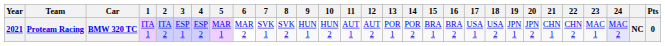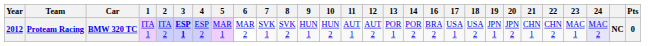 <table class="wikitable" style="text-align:center; font-size:85%">
 <tr>
 <th>Year</th>
 <th>Team</th>
 <th>Car</th>
 <th>1</th>
 <th>2</th>
 <th>3</th>
 <th>4</th>
 <th>5</th>
 <th>6</th>
 <th>7</th>
 <th>8</th>
 <th>9</th>
 <th>10</th>
 <th>11</th>
 <th>12</th>
 <th>13</th>
 <th>14</th>
-<th>15</th>
 <th>16</th>
 <th>17</th>
 <th>18</th>
 <th>19</th>
 <th>20</th>
 <th>21</th>
 <th>22</th>
 <th>23</th>
 <th>24</th>
 <th></th>
 <th>Pts</th>
 </tr>
 <tr>
-<th><a href='#'>2021</a></th>
+<th><a href='#'>2012</a></th>
 <th><a href='#'>Proteam Racing</a></th>
 <th><a href='#'>BMW 320 TC</a></th>
 <td style="background:#efcfff;"><a href='#'>ITA<br>1</a><br></td>
 <td style="background:#CFCFFF;"><a href='#'>ITA<br>2</a><br></td>
-<td style="background:#CFCFFF;"><a href='#'>ESP<br>1</a><br></td>
+<td style="background:#CFCFFF;"><strong><a href='#'>ESP<br>1</a><br></strong></td>
 <td style="background:#CFCFFF;"><a href='#'>ESP<br>2</a><br></td>
 <td style="background:#efcfff;"><a href='#'>MAR<br>1</a><br></td>
 <td style="background:#ffffff;"><a href='#'>MAR<br>2</a><br></td>
 <td><a href='#'>SVK<br>1</a></td>
 <td><a href='#'>SVK<br>2</a></td>
 <td><a href='#'>HUN<br>1</a></td>
 <td><a href='#'>HUN<br>2</a></td>
 <td><a href='#'>AUT<br>1</a></td>
 <td><a href='#'>AUT<br>2</a></td>
 <td><a href='#'>POR<br>1</a></td>
 <td><a href='#'>POR<br>2</a></td>
-<td><a href='#'>BRA<br>1</a></td>
 <td><a href='#'>BRA<br>2</a></td>
 <td><a href='#'>USA<br>1</a></td>
 <td><a href='#'>USA<br>2</a></td>
 <td><a href='#'>JPN<br>1</a></td>
 <td><a href='#'>JPN<br>2</a></td>
 <td><a href='#'>CHN<br>1</a></td>
 <td><a href='#'>CHN<br>2</a></td>
 <td><a href='#'>MAC<br>1</a></td>
 <td style="background: lavender;"><a href='#'>MAC<br>2</a></td>
 <th>NC</th>
 <th>0</th>
 </tr>
 </table>
